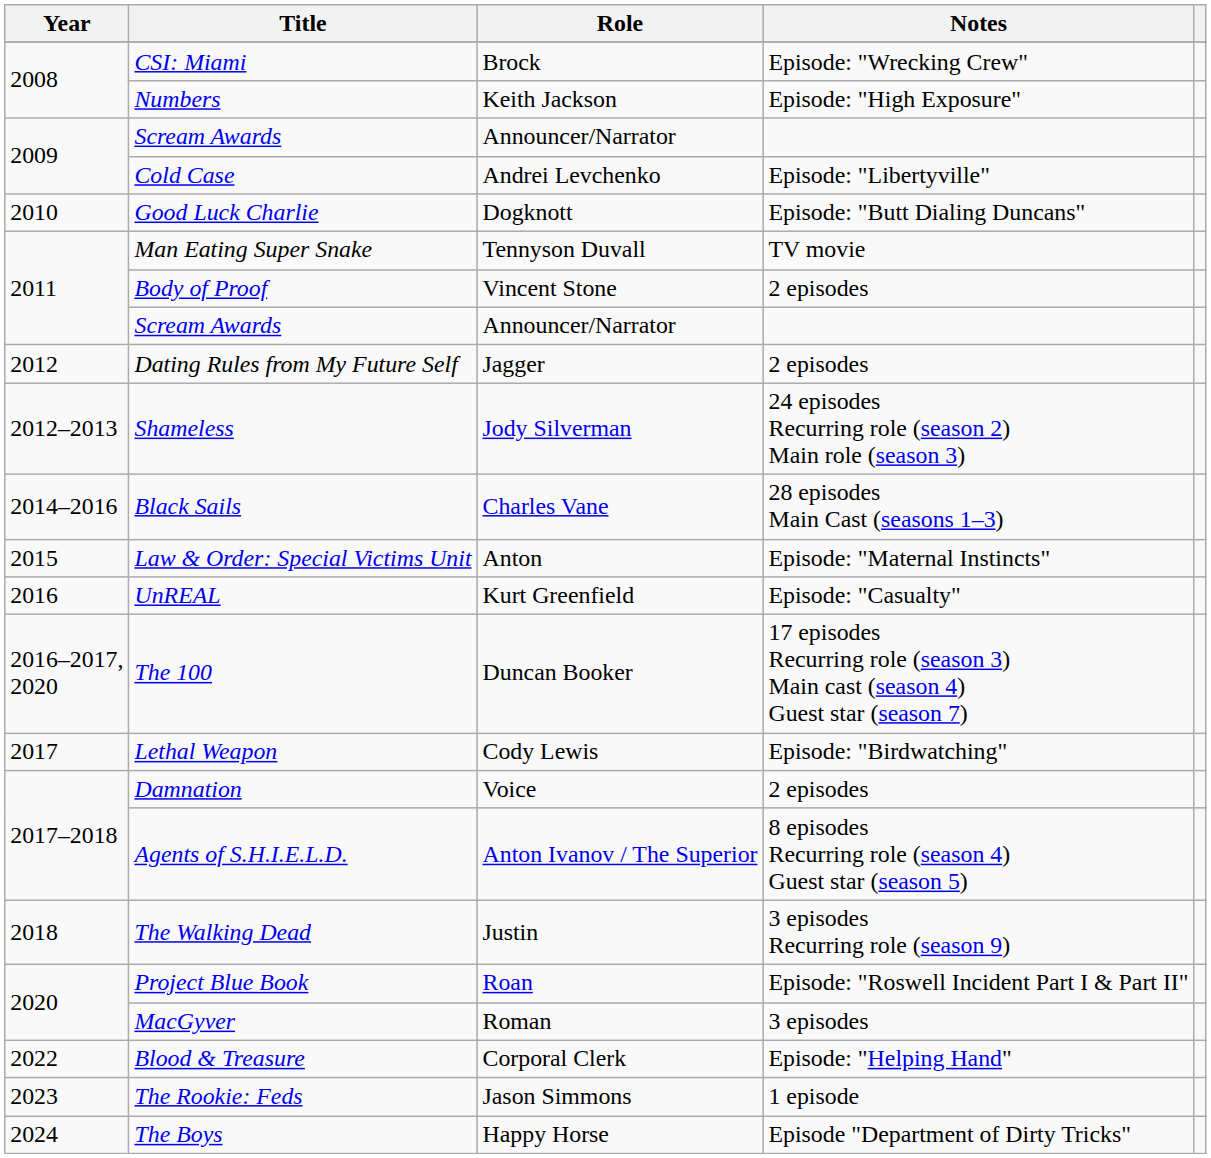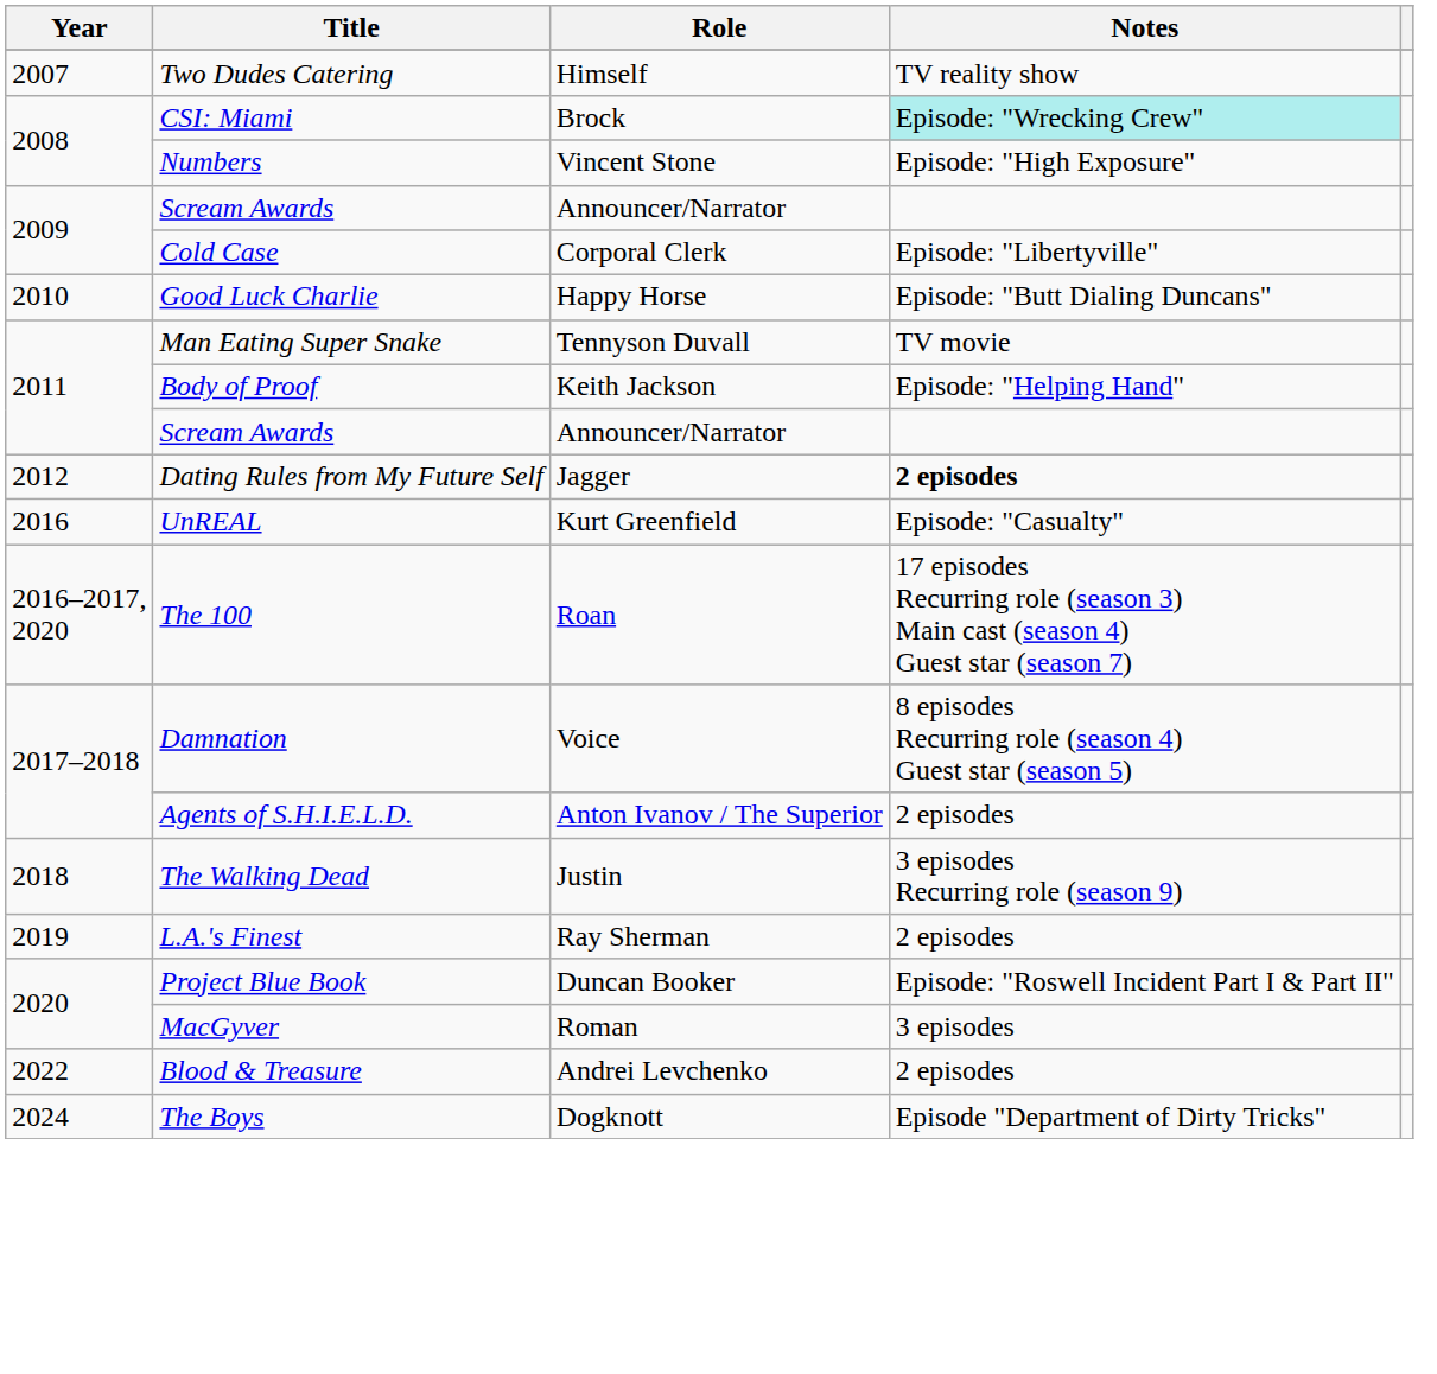 <table class="wikitable plainrowheaders sortable">
 <tr>
 <th scope="col">Year</th>
 <th scope="col">Title</th>
 <th scope="col">Role</th>
 <th scope="col" class="unsortable">Notes</th>
 <th scope="col" class="unsortable"></th>
 </tr>
 <tr>
 </tr>
 <tr>
+<td>2007</td>
+<td><em>Two Dudes Catering</em></td>
+<td>Himself</td>
+<td>TV reality show</td>
+<td></td>
+</tr>
+<tr>
 <td rowspan="2">2008</td>
 <td><em><a href='#'>CSI: Miami</a></em></td>
 <td>Brock</td>
-<td>Episode: "Wrecking Crew"</td>
+<td style="background: paleturquoise;">Episode: "Wrecking Crew"</td>
 <td></td>
 </tr>
 <tr>
 <td><em><a href='#'>Numbers</a></em></td>
-<td>Keith Jackson</td>
+<td>Vincent Stone</td>
 <td>Episode: "High Exposure"</td>
 <td></td>
 </tr>
 <tr>
 <td rowspan="2">2009</td>
 <td><em><a href='#'>Scream Awards</a></em></td>
 <td>Announcer/Narrator</td>
 <td></td>
 <td></td>
 </tr>
 <tr>
 <td><em><a href='#'>Cold Case</a></em></td>
-<td>Andrei Levchenko</td>
+<td>Corporal Clerk</td>
 <td>Episode: "Libertyville"</td>
 <td></td>
 </tr>
 <tr>
 <td>2010</td>
 <td><em><a href='#'>Good Luck Charlie</a></em></td>
-<td>Dogknott</td>
+<td>Happy Horse</td>
 <td>Episode: "Butt Dialing Duncans"</td>
 <td></td>
 </tr>
 <tr>
 <td rowspan="3">2011</td>
 <td><em>Man Eating Super Snake</em></td>
 <td>Tennyson Duvall</td>
 <td>TV movie</td>
 <td></td>
 </tr>
 <tr>
 <td><em><a href='#'>Body of Proof</a></em></td>
-<td>Vincent Stone</td>
-<td>2 episodes</td>
+<td>Keith Jackson</td>
+<td>Episode: "<a href='#'>Helping Hand</a>"</td>
 <td></td>
 </tr>
 <tr>
 <td><em><a href='#'>Scream Awards</a></em></td>
 <td>Announcer/Narrator</td>
 <td></td>
 <td></td>
 </tr>
 <tr>
 <td>2012</td>
 <td><em>Dating Rules from My Future Self</em></td>
 <td>Jagger</td>
-<td>2 episodes</td>
-<td></td>
-</tr>
-<tr>
-<td>2012–2013</td>
-<td><em><a href='#'>Shameless</a></em></td>
-<td><a href='#'>Jody Silverman</a></td>
-<td>24 episodes <br> Recurring role (<a href='#'>season 2</a>) <br> Main role (<a href='#'>season 3</a>)</td>
-<td></td>
-</tr>
-<tr>
-<td>2014–2016</td>
-<td><em><a href='#'>Black Sails</a></em></td>
-<td><a href='#'>Charles Vane</a></td>
-<td>28 episodes <br> Main Cast (<a href='#'>seasons 1–3</a>)</td>
-<td></td>
-</tr>
-<tr>
-<td>2015</td>
-<td><em><a href='#'>Law & Order: Special Victims Unit</a></em></td>
-<td>Anton</td>
-<td>Episode: "Maternal Instincts"</td>
+<td><strong>2 episodes</strong></td>
 <td></td>
 </tr>
 <tr>
 <td>2016</td>
 <td><em><a href='#'>UnREAL</a></em></td>
 <td>Kurt Greenfield</td>
 <td>Episode: "Casualty"</td>
 <td></td>
 </tr>
 <tr>
 <td>2016–2017, <br> 2020</td>
 <td><em><a href='#'>The 100</a></em></td>
-<td>Duncan Booker</td>
+<td><a href='#'>Roan</a></td>
 <td>17 episodes <br> Recurring role (<a href='#'>season 3</a>)  <br> Main cast (<a href='#'>season 4</a>)<br> Guest star (<a href='#'>season 7</a>)</td>
-<td></td>
-</tr>
-<tr>
-<td>2017</td>
-<td><em><a href='#'>Lethal Weapon</a></em></td>
-<td>Cody Lewis</td>
-<td>Episode: "Birdwatching"</td>
 <td></td>
 </tr>
 <tr>
 <td rowspan="2">2017–2018</td>
 <td><em><a href='#'>Damnation</a></em></td>
 <td>Voice</td>
-<td>2 episodes</td>
+<td>8 episodes <br> Recurring role (<a href='#'>season 4</a>) <br> Guest star (<a href='#'>season 5</a>)</td>
 <td></td>
 </tr>
 <tr>
 <td><em><a href='#'>Agents of S.H.I.E.L.D.</a></em></td>
 <td><a href='#'>Anton Ivanov / The Superior</a></td>
-<td>8 episodes <br> Recurring role (<a href='#'>season 4</a>) <br> Guest star (<a href='#'>season 5</a>)</td>
+<td>2 episodes</td>
 <td></td>
 </tr>
 <tr>
 <td>2018</td>
 <td><em><a href='#'>The Walking Dead</a></em></td>
 <td>Justin</td>
 <td>3 episodes <br> Recurring role (<a href='#'>season 9</a>)</td>
 <td></td>
 </tr>
 <tr>
+<td>2019</td>
+<td><em><a href='#'>L.A.'s Finest</a></em></td>
+<td>Ray Sherman</td>
+<td>2 episodes</td>
+<td></td>
+</tr>
+<tr>
 <td rowspan="2">2020</td>
 <td><em><a href='#'>Project Blue Book</a></em></td>
-<td><a href='#'>Roan</a></td>
+<td>Duncan Booker</td>
 <td>Episode: "Roswell Incident Part I & Part II"</td>
 </tr>
 <tr>
 <td><a href='#'><em>MacGyver</em></a></td>
 <td>Roman</td>
 <td>3 episodes</td>
 <td></td>
 </tr>
 <tr>
 <td>2022</td>
 <td><em><a href='#'>Blood & Treasure</a></em></td>
-<td>Corporal Clerk</td>
-<td>Episode: "<a href='#'>Helping Hand</a>"</td>
-<td></td>
-</tr>
-<tr>
-<td>2023</td>
-<td><em><a href='#'>The Rookie: Feds</a></em></td>
-<td>Jason Simmons</td>
-<td>1 episode</td>
+<td>Andrei Levchenko</td>
+<td>2 episodes</td>
 <td></td>
 </tr>
 <tr>
 <td>2024</td>
 <td><em><a href='#'>The Boys</a></em></td>
-<td>Happy Horse</td>
+<td>Dogknott</td>
 <td>Episode "Department of Dirty Tricks"</td>
 <td></td>
 </tr>
 </table>
